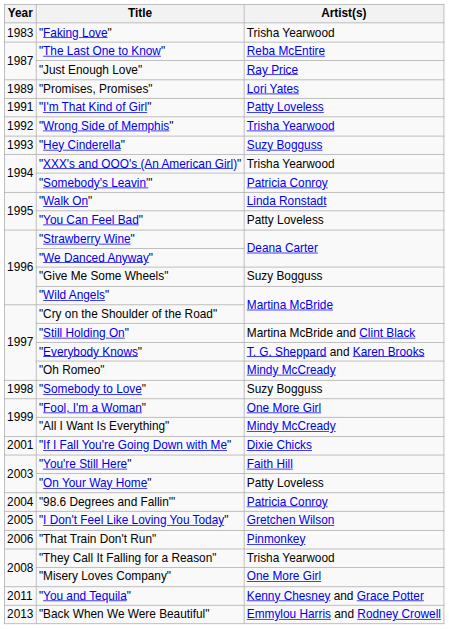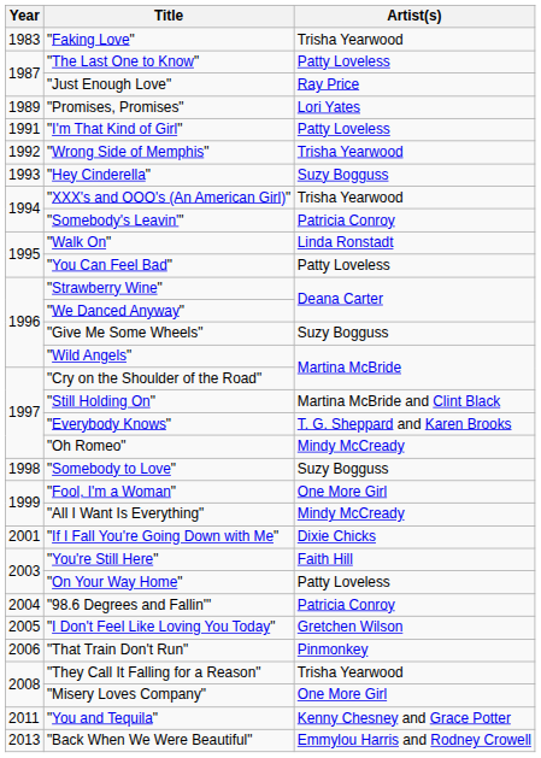 <table class="wikitable">
 <tr>
 <th>Year</th>
 <th>Title</th>
 <th>Artist(s)</th>
 </tr>
 <tr>
 <td>1983</td>
 <td>"<a href='#'>Faking Love</a>"</td>
 <td>Trisha Yearwood</td>
 </tr>
 <tr>
 <td rowspan=2>1987</td>
 <td>"<a href='#'>The Last One to Know</a>"</td>
-<td><a href='#'>Reba McEntire</a></td>
+<td><a href='#'>Patty Loveless</a></td>
 </tr>
 <tr>
 <td>"Just Enough Love"</td>
 <td><a href='#'>Ray Price</a></td>
 </tr>
 <tr>
 <td>1989</td>
 <td>"Promises, Promises"</td>
 <td><a href='#'>Lori Yates</a></td>
 </tr>
 <tr>
 <td>1991</td>
 <td>"<a href='#'>I'm That Kind of Girl</a>"</td>
 <td><a href='#'>Patty Loveless</a></td>
 </tr>
 <tr>
 <td>1992</td>
 <td>"<a href='#'>Wrong Side of Memphis</a>"</td>
 <td><a href='#'>Trisha Yearwood</a></td>
 </tr>
 <tr>
 <td>1993</td>
 <td>"<a href='#'>Hey Cinderella</a>"</td>
 <td><a href='#'>Suzy Bogguss</a></td>
 </tr>
 <tr>
 <td rowspan=2>1994</td>
 <td>"<a href='#'>XXX's and OOO's (An American Girl)</a>"</td>
 <td>Trisha Yearwood</td>
 </tr>
 <tr>
 <td>"<a href='#'>Somebody's Leavin'</a>"</td>
 <td><a href='#'>Patricia Conroy</a></td>
 </tr>
 <tr>
 <td rowspan=2>1995</td>
 <td>"<a href='#'>Walk On</a>"</td>
 <td><a href='#'>Linda Ronstadt</a></td>
 </tr>
 <tr>
 <td>"<a href='#'>You Can Feel Bad</a>"</td>
 <td>Patty Loveless</td>
 </tr>
 <tr>
 <td rowspan=4>1996</td>
 <td>"<a href='#'>Strawberry Wine</a>"</td>
 <td rowspan=2><a href='#'>Deana Carter</a></td>
 </tr>
 <tr>
 <td>"<a href='#'>We Danced Anyway</a>"</td>
 </tr>
 <tr>
 <td>"Give Me Some Wheels"</td>
 <td>Suzy Bogguss</td>
 </tr>
 <tr>
 <td>"<a href='#'>Wild Angels</a>"</td>
 <td rowspan=2><a href='#'>Martina McBride</a></td>
 </tr>
 <tr>
 <td rowspan=4>1997</td>
 <td>"Cry on the Shoulder of the Road"</td>
 </tr>
 <tr>
 <td>"<a href='#'>Still Holding On</a>"</td>
 <td>Martina McBride and <a href='#'>Clint Black</a></td>
 </tr>
 <tr>
 <td>"<a href='#'>Everybody Knows</a>"</td>
 <td><a href='#'>T. G. Sheppard</a> and <a href='#'>Karen Brooks</a></td>
 </tr>
 <tr>
 <td>"Oh Romeo"</td>
 <td><a href='#'>Mindy McCready</a></td>
 </tr>
 <tr>
 <td>1998</td>
 <td>"<a href='#'>Somebody to Love</a>"</td>
 <td>Suzy Bogguss</td>
 </tr>
 <tr>
 <td rowspan=2>1999</td>
 <td>"<a href='#'>Fool, I'm a Woman</a>"</td>
 <td><a href='#'>One More Girl</a></td>
 </tr>
 <tr>
 <td>"All I Want Is Everything"</td>
 <td><a href='#'>Mindy McCready</a></td>
 </tr>
 <tr>
 <td>2001</td>
 <td>"<a href='#'>If I Fall You're Going Down with Me</a>"</td>
 <td><a href='#'>Dixie Chicks</a></td>
 </tr>
 <tr>
 <td rowspan=2>2003</td>
 <td>"<a href='#'>You're Still Here</a>"</td>
 <td><a href='#'>Faith Hill</a></td>
 </tr>
 <tr>
 <td>"<a href='#'>On Your Way Home</a>"</td>
 <td>Patty Loveless</td>
 </tr>
 <tr>
 <td>2004</td>
 <td>"98.6 Degrees and Fallin'"</td>
 <td><a href='#'>Patricia Conroy</a></td>
 </tr>
 <tr>
 <td>2005</td>
 <td>"<a href='#'>I Don't Feel Like Loving You Today</a>"</td>
 <td><a href='#'>Gretchen Wilson</a></td>
 </tr>
 <tr>
 <td>2006</td>
 <td>"That Train Don't Run"</td>
 <td><a href='#'>Pinmonkey</a></td>
 </tr>
 <tr>
 <td rowspan=2>2008</td>
 <td>"They Call It Falling for a Reason"</td>
 <td>Trisha Yearwood</td>
 </tr>
 <tr>
 <td>"Misery Loves Company"</td>
 <td><a href='#'>One More Girl</a></td>
 </tr>
 <tr>
 <td>2011</td>
 <td>"<a href='#'>You and Tequila</a>"</td>
 <td><a href='#'>Kenny Chesney</a> and <a href='#'>Grace Potter</a></td>
 </tr>
 <tr>
 <td>2013</td>
 <td>"Back When We Were Beautiful"</td>
 <td><a href='#'>Emmylou Harris</a> and <a href='#'>Rodney Crowell</a></td>
 </tr>
 </table>
